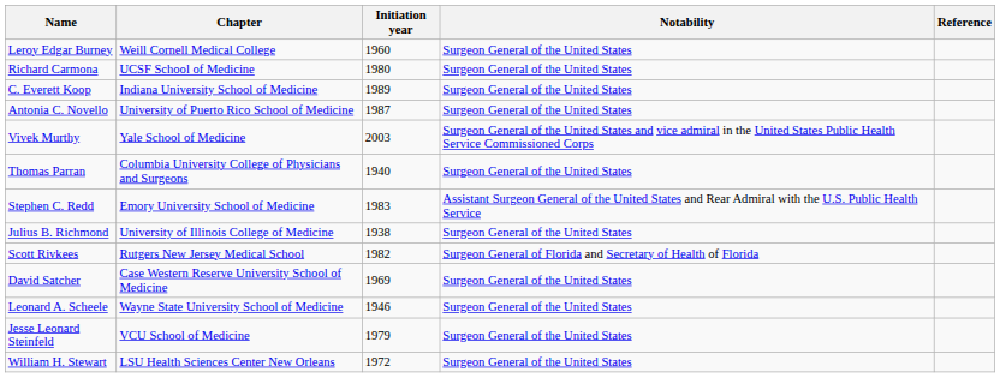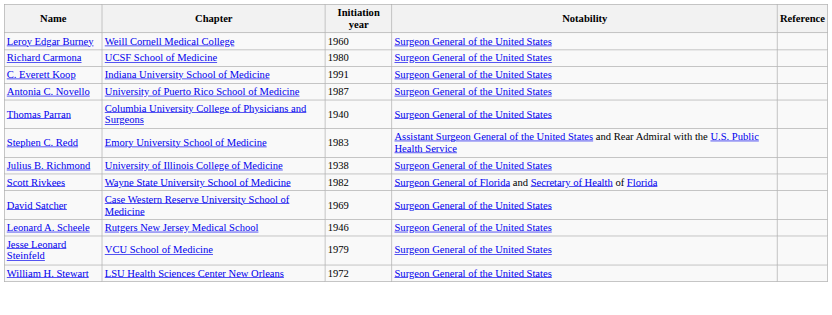 <table class="wikitable sortable">
 <tr>
 <th>Name</th>
 <th>Chapter</th>
 <th>Initiation year</th>
 <th>Notability</th>
 <th>Reference</th>
 </tr>
 <tr>
 <td><a href='#'>Leroy Edgar Burney</a></td>
 <td><a href='#'>Weill Cornell Medical College</a></td>
 <td>1960</td>
 <td><a href='#'>Surgeon General of the United States</a></td>
 <td></td>
 </tr>
 <tr>
 <td><a href='#'>Richard Carmona</a></td>
 <td><a href='#'>UCSF School of Medicine</a></td>
 <td>1980</td>
 <td><a href='#'>Surgeon General of the United States</a></td>
 <td></td>
 </tr>
 <tr>
 <td><a href='#'>C. Everett Koop</a></td>
 <td><a href='#'>Indiana University School of Medicine</a></td>
-<td>1989</td>
+<td>1991</td>
 <td><a href='#'>Surgeon General of the United States</a></td>
 <td></td>
 </tr>
 <tr>
 <td><a href='#'>Antonia C. Novello</a></td>
 <td><a href='#'>University of Puerto Rico School of Medicine</a></td>
 <td>1987</td>
 <td><a href='#'>Surgeon General of the United States</a></td>
-<td></td>
-</tr>
-<tr>
-<td><a href='#'>Vivek Murthy</a></td>
-<td><a href='#'>Yale School of Medicine</a></td>
-<td>2003</td>
-<td><a href='#'>Surgeon General of the United States and</a> <a href='#'>vice admiral</a> in the <a href='#'>United States Public Health Service Commissioned Corps</a></td>
 <td></td>
 </tr>
 <tr>
 <td><a href='#'>Thomas Parran</a></td>
 <td><a href='#'>Columbia University College of Physicians and Surgeons</a></td>
 <td>1940</td>
 <td><a href='#'>Surgeon General of the United States</a></td>
 <td></td>
 </tr>
 <tr>
 <td><a href='#'>Stephen C. Redd</a></td>
 <td><a href='#'>Emory University School of Medicine</a></td>
 <td>1983</td>
 <td><a href='#'>Assistant Surgeon General of the United States</a> and Rear Admiral with the <a href='#'>U.S. Public Health Service</a></td>
 <td></td>
 </tr>
 <tr>
 <td><a href='#'>Julius B. Richmond</a></td>
 <td><a href='#'>University of Illinois College of Medicine</a></td>
 <td>1938</td>
 <td><a href='#'>Surgeon General of the United States</a></td>
 <td></td>
 </tr>
 <tr>
 <td><a href='#'>Scott Rivkees</a></td>
-<td><a href='#'>Rutgers New Jersey Medical School</a></td>
+<td><a href='#'>Wayne State University School of Medicine</a></td>
 <td>1982</td>
 <td><a href='#'>Surgeon General of Florida</a> and <a href='#'>Secretary of Health</a> of <a href='#'>Florida</a></td>
 <td></td>
 </tr>
 <tr>
 <td><a href='#'>David Satcher</a></td>
 <td><a href='#'>Case Western Reserve University School of Medicine</a></td>
 <td>1969</td>
 <td><a href='#'>Surgeon General of the United States</a></td>
 <td></td>
 </tr>
 <tr>
 <td><a href='#'>Leonard A. Scheele</a></td>
-<td><a href='#'>Wayne State University School of Medicine</a></td>
+<td><a href='#'>Rutgers New Jersey Medical School</a></td>
 <td>1946</td>
 <td><a href='#'>Surgeon General of the United States</a></td>
 <td></td>
 </tr>
 <tr>
 <td><a href='#'>Jesse Leonard Steinfeld</a></td>
 <td><a href='#'>VCU School of Medicine</a></td>
 <td>1979</td>
 <td><a href='#'>Surgeon General of the United States</a></td>
 <td></td>
 </tr>
 <tr>
 <td><a href='#'>William H. Stewart</a></td>
 <td><a href='#'>LSU Health Sciences Center New Orleans</a></td>
 <td>1972</td>
 <td><a href='#'>Surgeon General of the United States</a></td>
 <td></td>
 </tr>
 </table>
